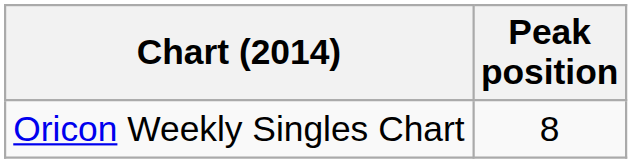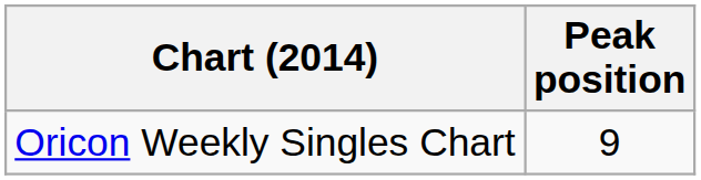 <table class="wikitable sortable" border="1">
 <tr>
 <th>Chart (2014)</th>
 <th>Peak<br>position</th>
 </tr>
 <tr>
 <td><a href='#'>Oricon</a> Weekly Singles Chart</td>
-<td align="center">8</td>
+<td align="center">9</td>
 </tr>
 </table>
